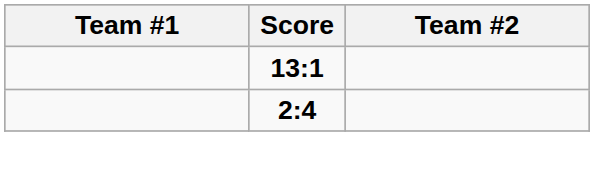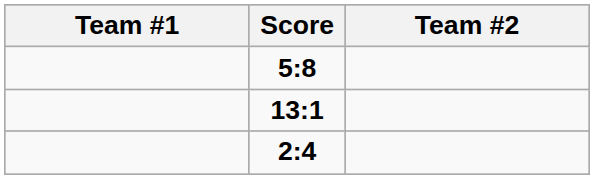 <table class="wikitable" style="text-align:center;">
 <tr>
 <th width=140>Team #1</th>
 <th width=50>Score</th>
 <th width=140>Team #2</th>
+</tr>
+<tr>
+<td style="text-align:right;"></td>
+<td><strong>5:8</strong></td>
+<td style="text-align:left;"></td>
 </tr>
 <tr>
 <td style="text-align:right;"></td>
 <td><strong>13:1</strong></td>
 <td style="text-align:left;"></td>
 </tr>
 <tr>
 <td style="text-align:right;"></td>
 <td><strong>2:4</strong></td>
 <td style="text-align:left;"></td>
 </tr>
 </table>
